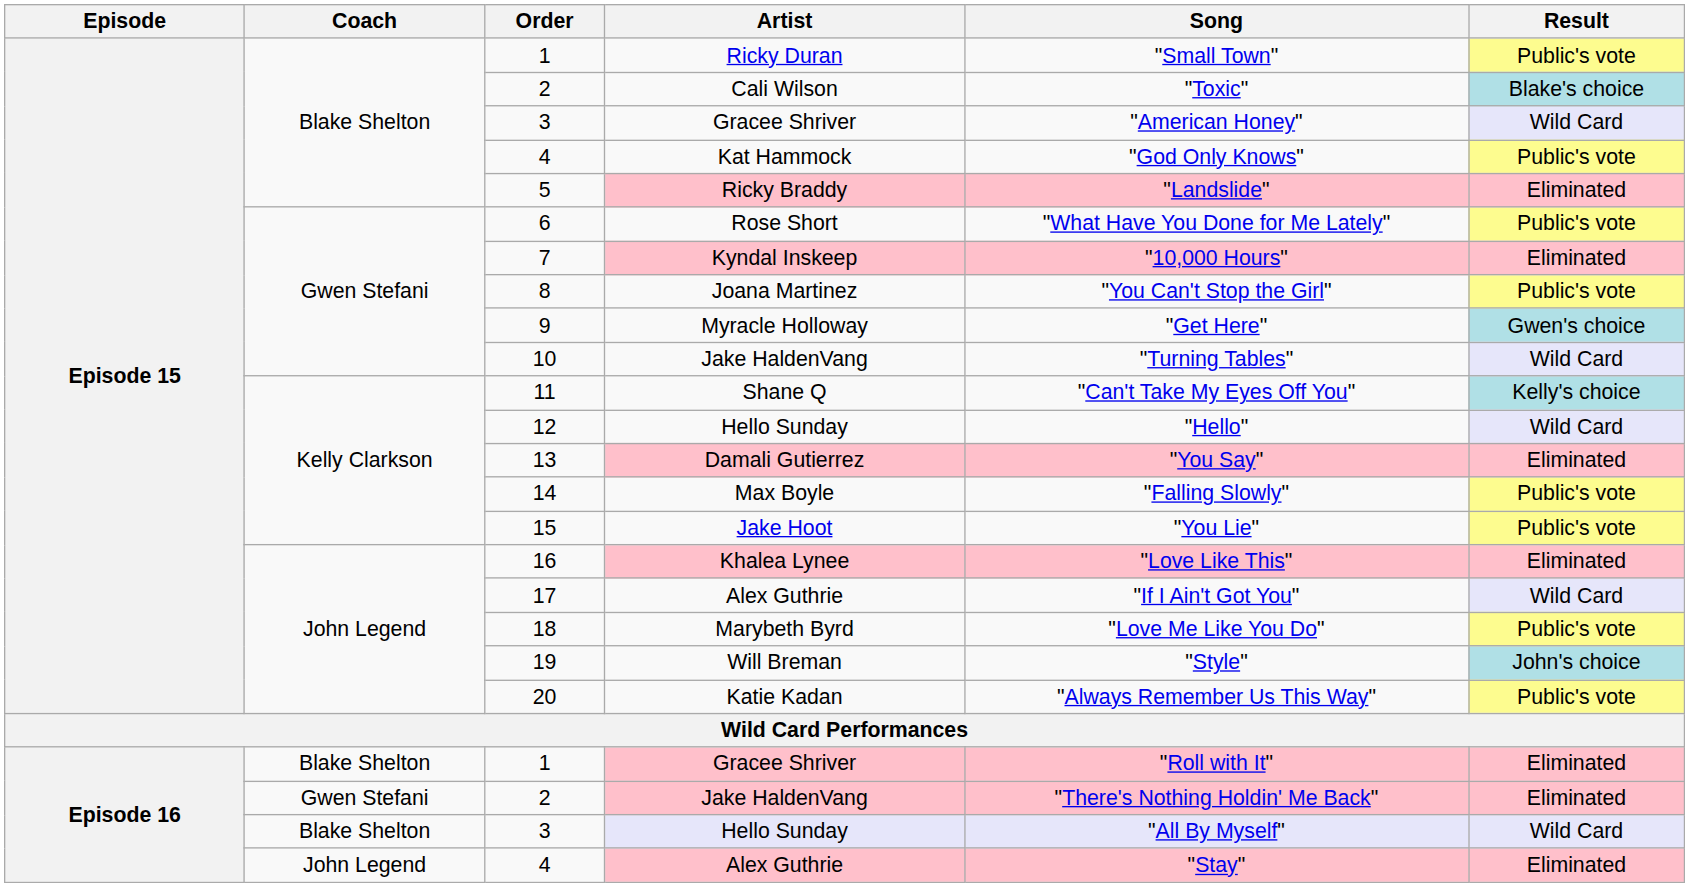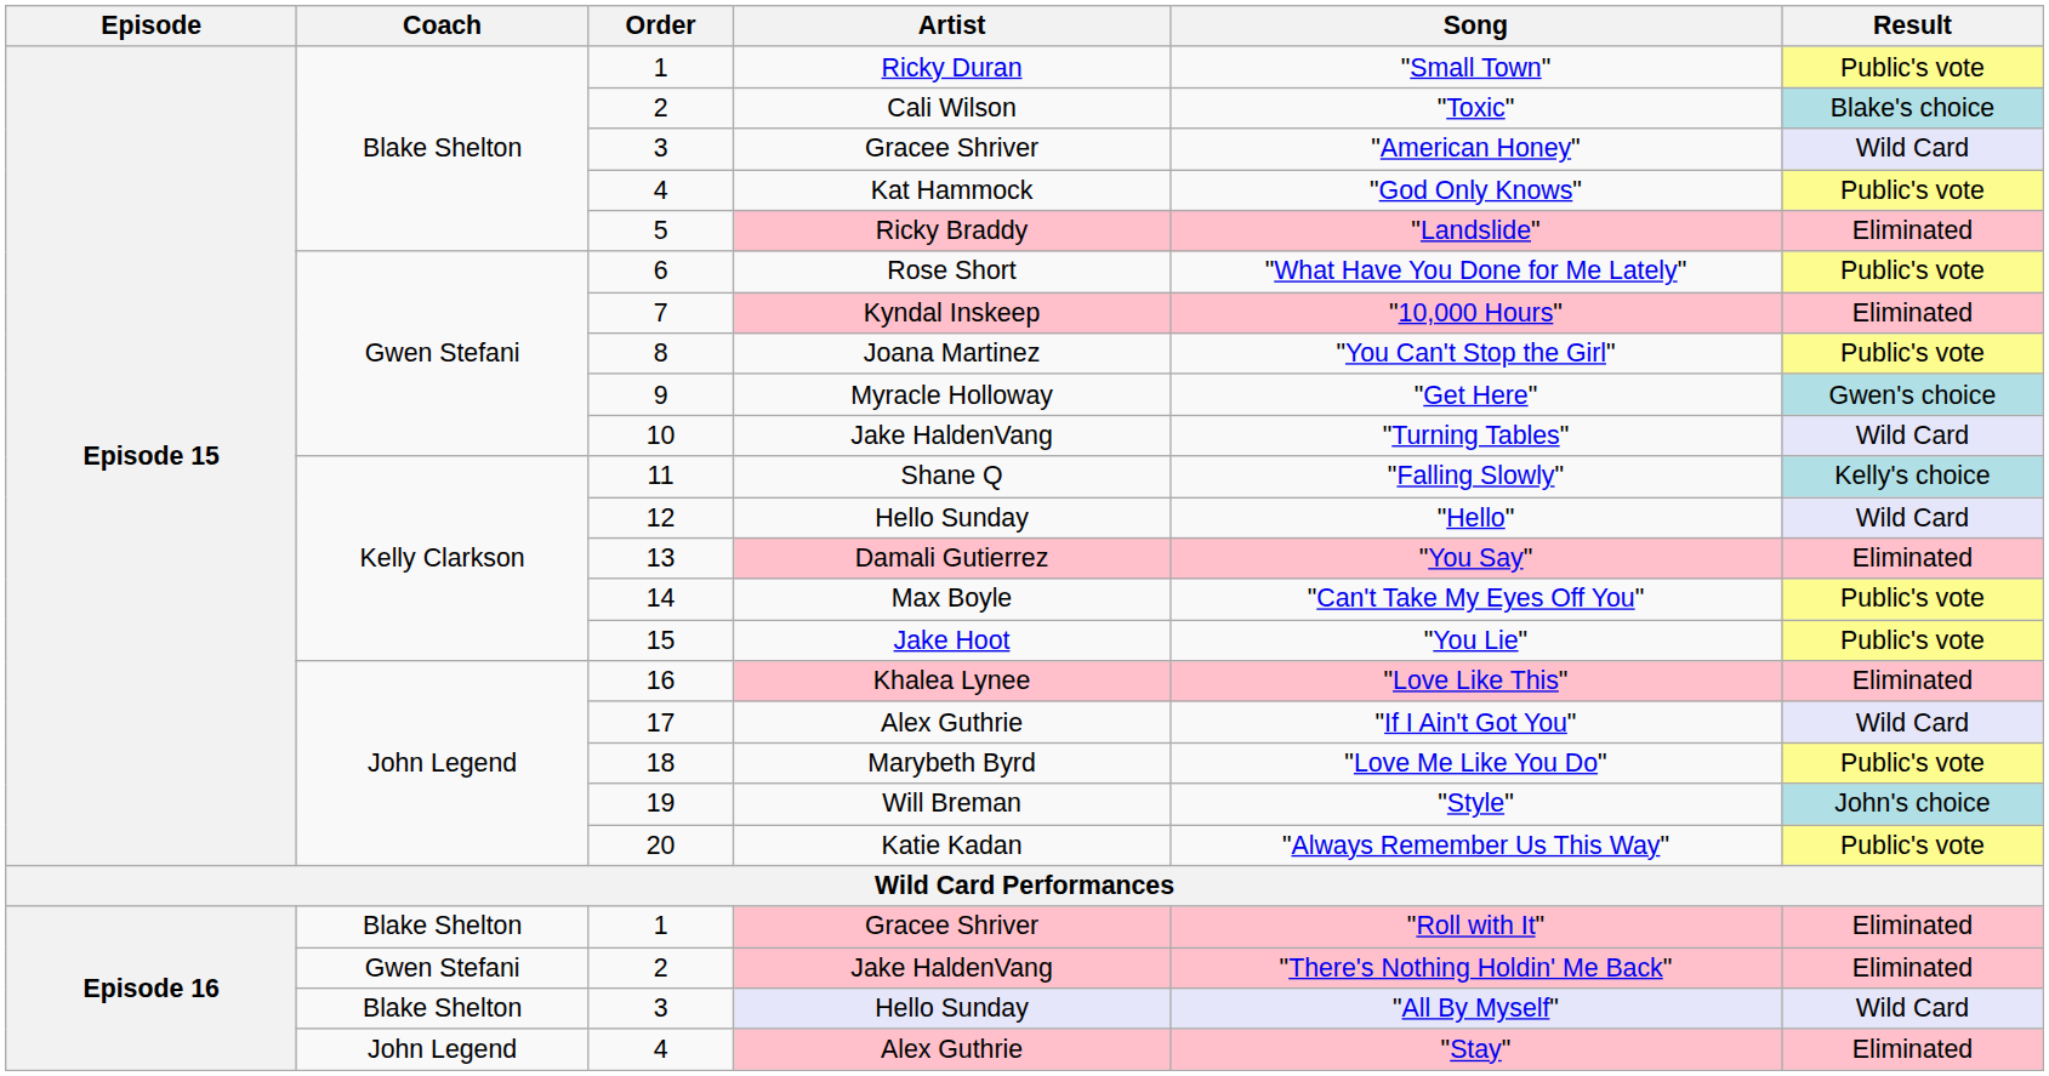 <table class="wikitable" style="text-align:center; width:100%;">
 <tr>
 <th style="width:10%;">Episode</th>
 <th style="width:10%;">Coach</th>
 <th style="width:05%;">Order</th>
 <th style="width:15%;">Artist</th>
 <th style="width:21%;">Song</th>
 <th style="width:9%;">Result</th>
 </tr>
 <tr>
 <th rowspan="20" scope="row">Episode 15<br><small></small></th>
 <td rowspan="5">Blake Shelton</td>
 <td>1</td>
 <td><a href='#'>Ricky Duran</a></td>
 <td>"<a href='#'>Small Town</a>"</td>
 <td style="background:#fdfc8f;">Public's vote</td>
 </tr>
 <tr>
 <td>2</td>
 <td>Cali Wilson</td>
 <td>"<a href='#'>Toxic</a>"</td>
 <td style="background:#B0E0E6;">Blake's choice</td>
 </tr>
 <tr>
 <td>3</td>
 <td>Gracee Shriver</td>
 <td>"<a href='#'>American Honey</a>"</td>
 <td style="background:lavender;">Wild Card</td>
 </tr>
 <tr>
 <td>4</td>
 <td>Kat Hammock</td>
 <td>"<a href='#'>God Only Knows</a>"</td>
 <td style="background:#fdfc8f;">Public's vote</td>
 </tr>
 <tr>
 <td>5</td>
 <td style="background:pink;">Ricky Braddy</td>
 <td style="background:pink;">"<a href='#'>Landslide</a>"</td>
 <td style="background:pink;">Eliminated</td>
 </tr>
 <tr>
 <td rowspan="5">Gwen Stefani</td>
 <td>6</td>
 <td>Rose Short</td>
 <td>"<a href='#'>What Have You Done for Me Lately</a>"</td>
 <td style="background:#fdfc8f;">Public's vote</td>
 </tr>
 <tr>
 <td>7</td>
 <td style="background:pink;">Kyndal Inskeep</td>
 <td style="background:pink;">"<a href='#'>10,000 Hours</a>"</td>
 <td style="background:pink;">Eliminated</td>
 </tr>
 <tr>
 <td>8</td>
 <td>Joana Martinez</td>
 <td>"<a href='#'>You Can't Stop the Girl</a>"</td>
 <td style="background:#fdfc8f;">Public's vote</td>
 </tr>
 <tr>
 <td>9</td>
 <td>Myracle Holloway</td>
 <td>"<a href='#'>Get Here</a>"</td>
 <td style="background:#B0E0E6;">Gwen's choice</td>
 </tr>
 <tr>
 <td>10</td>
 <td>Jake HaldenVang</td>
 <td>"<a href='#'>Turning Tables</a>"</td>
 <td style="background:lavender;">Wild Card</td>
 </tr>
 <tr>
 <td rowspan="5">Kelly Clarkson</td>
 <td>11</td>
 <td>Shane Q</td>
-<td>"<a href='#'>Can't Take My Eyes Off You</a>"</td>
+<td>"<a href='#'>Falling Slowly</a>"</td>
 <td style="background:#B0E0E6;">Kelly's choice</td>
 </tr>
 <tr>
 <td>12</td>
 <td>Hello Sunday</td>
 <td>"<a href='#'>Hello</a>"</td>
 <td style="background:lavender;">Wild Card</td>
 </tr>
 <tr>
 <td>13</td>
 <td style="background:pink;">Damali Gutierrez</td>
 <td style="background:pink;">"<a href='#'>You Say</a>"</td>
 <td style="background:pink;">Eliminated</td>
 </tr>
 <tr>
 <td>14</td>
 <td>Max Boyle</td>
-<td>"<a href='#'>Falling Slowly</a>"</td>
+<td>"<a href='#'>Can't Take My Eyes Off You</a>"</td>
 <td style="background:#fdfc8f;">Public's vote</td>
 </tr>
 <tr>
 <td>15</td>
 <td><a href='#'>Jake Hoot</a></td>
 <td>"<a href='#'>You Lie</a>"</td>
 <td style="background:#fdfc8f;">Public's vote</td>
 </tr>
 <tr>
 <td rowspan="5">John Legend</td>
 <td>16</td>
 <td style="background:pink;">Khalea Lynee</td>
 <td style="background:pink;">"<a href='#'>Love Like This</a>"</td>
 <td style="background:pink;">Eliminated</td>
 </tr>
 <tr>
 <td>17</td>
 <td>Alex Guthrie</td>
 <td>"<a href='#'>If I Ain't Got You</a>"</td>
 <td style="background:lavender;">Wild Card</td>
 </tr>
 <tr>
 <td>18</td>
 <td>Marybeth Byrd</td>
 <td>"<a href='#'>Love Me Like You Do</a>"</td>
 <td style="background:#fdfc8f;">Public's vote</td>
 </tr>
 <tr>
 <td>19</td>
 <td>Will Breman</td>
 <td>"<a href='#'>Style</a>"</td>
 <td style="background:#B0E0E6;">John's choice</td>
 </tr>
 <tr>
 <td>20</td>
 <td>Katie Kadan</td>
 <td>"<a href='#'>Always Remember Us This Way</a>"</td>
 <td style="background:#fdfc8f;">Public's vote</td>
 </tr>
 <tr>
 <th colspan="6">Wild Card Performances</th>
 </tr>
 <tr>
 <th rowspan="4" scope="row">Episode 16<br><small></small></th>
 <td rowspan="1">Blake Shelton</td>
 <td>1</td>
 <td style="background:pink;">Gracee Shriver</td>
 <td style="background:pink;">"<a href='#'>Roll with It</a>"</td>
 <td style="background:pink;">Eliminated</td>
 </tr>
 <tr>
 <td rowspan="1">Gwen Stefani</td>
 <td>2</td>
 <td style="background:pink;">Jake HaldenVang</td>
 <td style="background:pink;">"<a href='#'>There's Nothing Holdin' Me Back</a>"</td>
 <td style="background:pink;">Eliminated</td>
 </tr>
 <tr>
 <td rowspan="1">Blake Shelton</td>
 <td>3</td>
 <td style="background:lavender;">Hello Sunday</td>
 <td style="background:lavender;">"<a href='#'>All By Myself</a>"</td>
 <td style="background:lavender;">Wild Card</td>
 </tr>
 <tr>
 <td rowspan="1">John Legend</td>
 <td>4</td>
 <td style="background:pink;">Alex Guthrie</td>
 <td style="background:pink;">"<a href='#'>Stay</a>"</td>
 <td style="background:pink;">Eliminated</td>
 </tr>
 </table>
